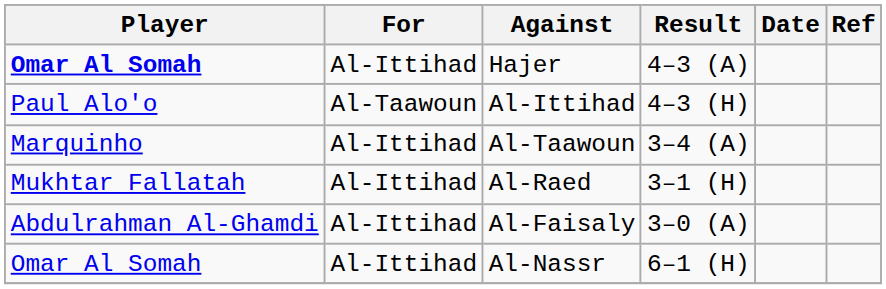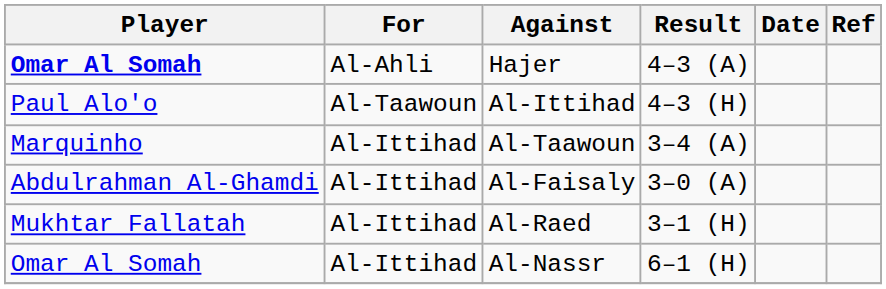 <table class="wikitable">
 <tr>
 <th>Player</th>
 <th>For</th>
 <th>Against</th>
 <th style="text-align:center">Result</th>
 <th>Date</th>
 <th>Ref</th>
 </tr>
 <tr>
 <td><strong> <a href='#'>Omar Al Somah</a></strong></td>
-<td>Al-Ittihad</td>
+<td>Al-Ahli</td>
 <td>Hajer</td>
 <td>4–3 (A)</td>
 <td></td>
 <td></td>
 </tr>
 <tr>
 <td> <a href='#'>Paul Alo'o</a></td>
 <td>Al-Taawoun</td>
 <td>Al-Ittihad</td>
 <td>4–3 (H)</td>
 <td></td>
 <td></td>
 </tr>
 <tr>
 <td> <a href='#'>Marquinho</a></td>
 <td>Al-Ittihad</td>
 <td>Al-Taawoun</td>
 <td>3–4 (A)</td>
 <td></td>
 <td></td>
 </tr>
 <tr>
+<td> <a href='#'>Abdulrahman Al-Ghamdi</a></td>
+<td>Al-Ittihad</td>
+<td>Al-Faisaly</td>
+<td>3–0 (A)</td>
+<td></td>
+<td></td>
+</tr>
+<tr>
 <td> <a href='#'>Mukhtar Fallatah</a></td>
 <td>Al-Ittihad</td>
 <td>Al-Raed</td>
 <td>3–1 (H)</td>
-<td></td>
-<td></td>
-</tr>
-<tr>
-<td> <a href='#'>Abdulrahman Al-Ghamdi</a></td>
-<td>Al-Ittihad</td>
-<td>Al-Faisaly</td>
-<td>3–0 (A)</td>
 <td></td>
 <td></td>
 </tr>
 <tr>
 <td> <a href='#'>Omar Al Somah</a></td>
 <td>Al-Ittihad</td>
 <td>Al-Nassr</td>
 <td>6–1 (H)</td>
 <td></td>
 <td></td>
 </tr>
 <tr>
 </tr>
 </table>
